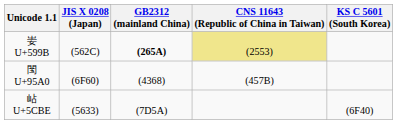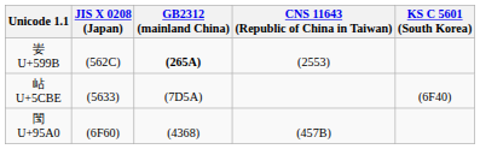 <table class="wikitable floatright" style="text-align:center">
 <tr>
 <th>Unicode 1.1</th>
 <th><a href='#'>JIS X 0208</a><br>(Japan)</th>
 <th><a href='#'>GB2312</a><br>(mainland China)</th>
 <th><a href='#'>CNS 11643</a><br>(Republic of China in Taiwan)</th>
 <th><a href='#'>KS C 5601</a><br>(South Korea)</th>
 </tr>
 <tr>
 <td><span>妛</span><br>U+599B</td>
 <td><span></span><br>(562C)</td>
 <td><strong><span></span><br>(265A)</strong></td>
-<td style="background: khaki;"><span></span><br>(2553)</td>
-<td><span></span></td>
-</tr>
-<tr>
-<td><span>閠</span><br>U+95A0</td>
-<td><span></span><br>(6F60)</td>
-<td><span></span><br>(4368)</td>
-<td><span></span><br>(457B)</td>
+<td><span></span><br>(2553)</td>
 <td><span></span></td>
 </tr>
 <tr>
 <td><span>岾</span><br>U+5CBE</td>
 <td><span></span><br>(5633)</td>
 <td><span></span><br>(7D5A)</td>
 <td><span></span></td>
 <td><span></span><br>(6F40)</td>
 </tr>
+<tr>
+<td><span>閠</span><br>U+95A0</td>
+<td><span></span><br>(6F60)</td>
+<td><span></span><br>(4368)</td>
+<td><span></span><br>(457B)</td>
+<td><span></span></td>
+</tr>
 </table>
